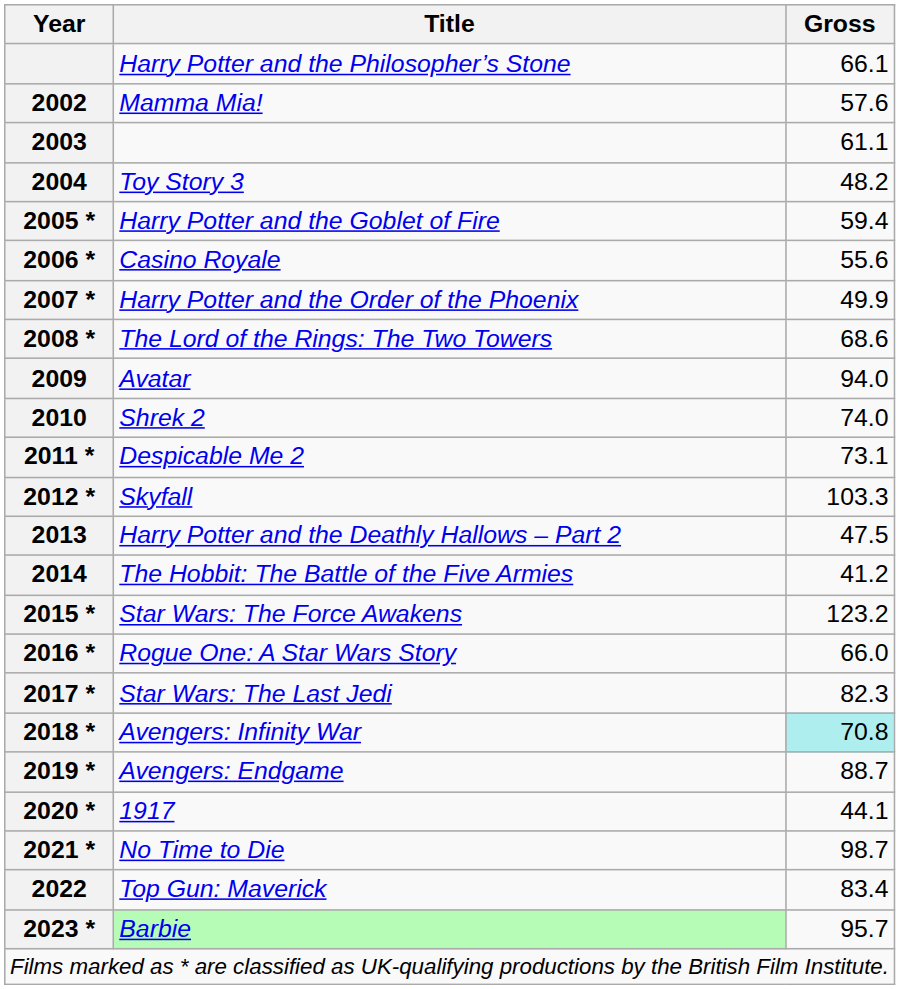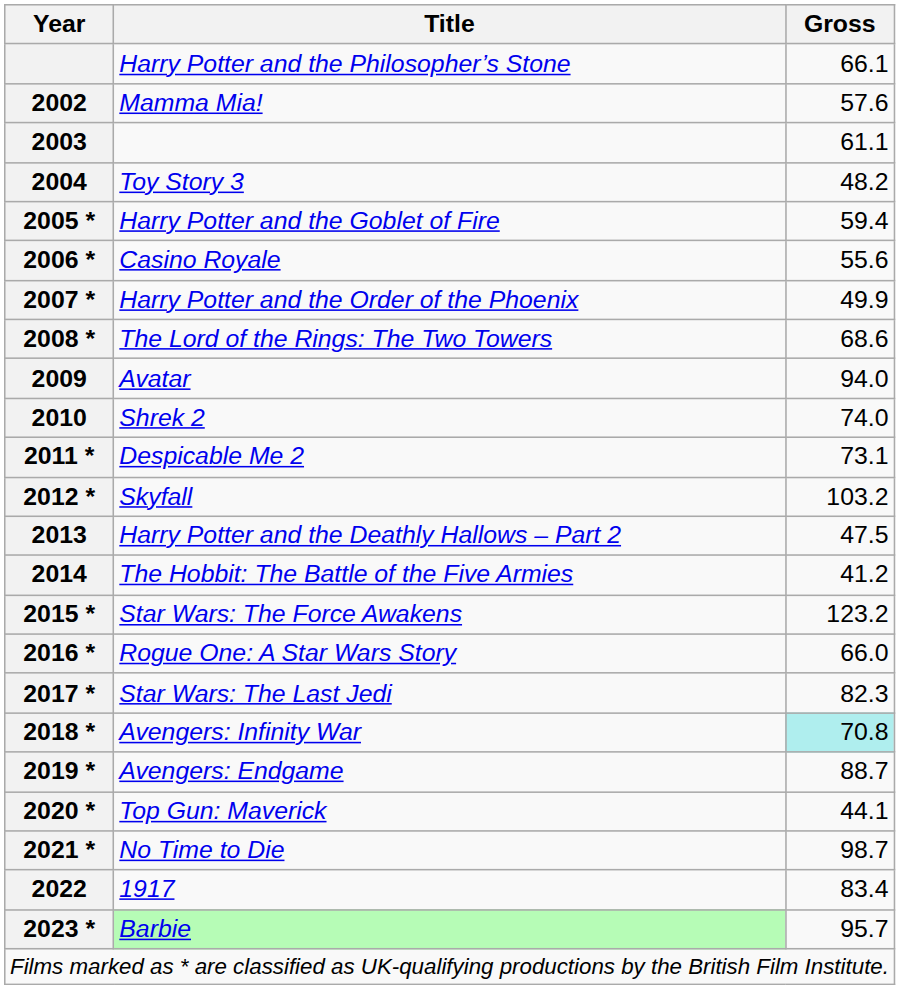 <table class="wikitable sortable plainrowheaders">
 <tr>
 <th scope="col">Year</th>
 <th scope="col">Title</th>
 <th scope="col">Gross<br></th>
 </tr>
 <tr>
 <th scope="row"></th>
 <td><em><a href='#'>Harry Potter and the Philosopher’s Stone</a></em></td>
 <td align="right">66.1</td>
 </tr>
 <tr>
 <th scope="row">2002</th>
 <td><em><a href='#'>Mamma Mia!</a></em></td>
 <td align="right">57.6</td>
 </tr>
 <tr>
 <th scope="row">2003</th>
 <td></td>
 <td align="right">61.1</td>
 </tr>
 <tr>
 <th scope="row">2004</th>
 <td><em><a href='#'>Toy Story 3</a></em></td>
 <td align="right">48.2</td>
 </tr>
 <tr>
 <th scope="row">2005 *</th>
 <td><em><a href='#'>Harry Potter and the Goblet of Fire</a></em></td>
 <td align="right">59.4</td>
 </tr>
 <tr>
 <th scope="row">2006 *</th>
 <td><em><a href='#'>Casino Royale</a></em></td>
 <td align="right">55.6</td>
 </tr>
 <tr>
 <th scope="row">2007 *</th>
 <td><em><a href='#'>Harry Potter and the Order of the Phoenix</a></em></td>
 <td align="right">49.9</td>
 </tr>
 <tr>
 <th scope="row">2008 *</th>
 <td><em><a href='#'>The Lord of the Rings: The Two Towers</a></em></td>
 <td align="right">68.6</td>
 </tr>
 <tr>
 <th scope="row">2009</th>
 <td><em><a href='#'>Avatar</a></em></td>
 <td align="right">94.0</td>
 </tr>
 <tr>
 <th scope="row">2010</th>
 <td><em><a href='#'>Shrek 2</a></em></td>
 <td align="right">74.0</td>
 </tr>
 <tr>
 <th scope="row">2011 *</th>
 <td><em><a href='#'>Despicable Me 2</a></em></td>
 <td align="right">73.1</td>
 </tr>
 <tr>
 <th scope="row">2012 *</th>
 <td><em><a href='#'>Skyfall</a></em></td>
-<td align="right">103.3</td>
+<td align="right">103.2</td>
 </tr>
 <tr>
 <th scope="row">2013</th>
 <td><em><a href='#'>Harry Potter and the Deathly Hallows – Part 2</a></em></td>
 <td align="right">47.5</td>
 </tr>
 <tr>
 <th scope="row">2014</th>
 <td><em><a href='#'>The Hobbit: The Battle of the Five Armies</a></em></td>
 <td align="right">41.2</td>
 </tr>
 <tr>
 <th scope="row">2015 *</th>
 <td><em><a href='#'>Star Wars: The Force Awakens</a></em></td>
 <td align="right">123.2</td>
 </tr>
 <tr>
 <th scope="row">2016 *</th>
 <td><em><a href='#'>Rogue One: A Star Wars Story</a></em></td>
 <td align="right">66.0</td>
 </tr>
 <tr>
 <th scope="row">2017 *</th>
 <td><em><a href='#'>Star Wars: The Last Jedi</a></em></td>
 <td align="right">82.3</td>
 </tr>
 <tr>
 <th scope="row">2018 *</th>
 <td><em><a href='#'>Avengers: Infinity War</a></em></td>
 <td align="right" style="background: paleturquoise;">70.8</td>
 </tr>
 <tr>
 <th scope="row">2019 *</th>
 <td><em><a href='#'>Avengers: Endgame</a></em></td>
 <td align="right">88.7</td>
 </tr>
 <tr>
 <th scope="row">2020 *</th>
-<td><em><a href='#'>1917</a></em></td>
+<td><em><a href='#'>Top Gun: Maverick</a></em></td>
 <td align="right">44.1</td>
 </tr>
 <tr>
 <th scope="row">2021 *</th>
 <td><em><a href='#'>No Time to Die</a></em></td>
 <td style="text-align:right;">98.7</td>
 </tr>
 <tr>
 <th scope="row">2022</th>
-<td><em><a href='#'>Top Gun: Maverick</a></em></td>
+<td><em><a href='#'>1917</a></em></td>
 <td style="text-align:right;">83.4</td>
 </tr>
 <tr>
 <th scope="row">2023 *</th>
 <td scope="row" style="background:#b6fcb6;"><em><a href='#'>Barbie</a></em> </td>
 <td style="text-align:right;">95.7</td>
 </tr>
 <tr class="sortbottom" style="text-align:center; font-size:90%">
 <td colspan="4"><em>Films marked as * are classified as UK-qualifying productions by the British Film Institute.<br></em></td>
 </tr>
 </table>
